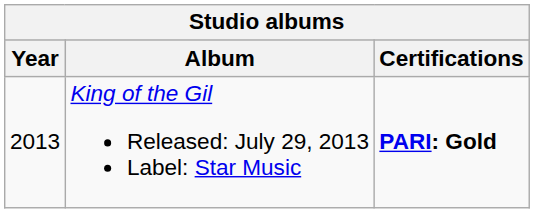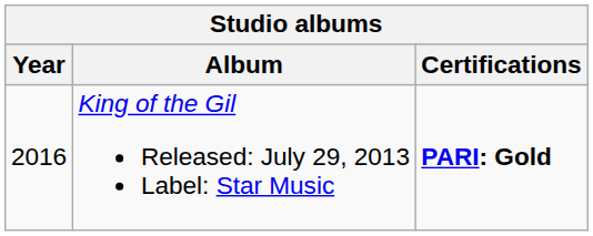 <table class="wikitable">
 <tr>
 <th colspan="5">Studio albums </th>
 </tr>
 <tr style="background:#ccc; text-align:center;"|>
 <th>Year</th>
 <th>Album</th>
 <th>Certifications</th>
 </tr>
 <tr>
-<td>2013</td>
+<td>2016</td>
 <td><em><a href='#'>King of the Gil</a></em><br><ul><li>Released: July 29, 2013</li><li>Label: <a href='#'>Star Music</a></li></ul></td>
 <td><strong><a href='#'>PARI</a>: Gold</strong></td>
 </tr>
 </table>
